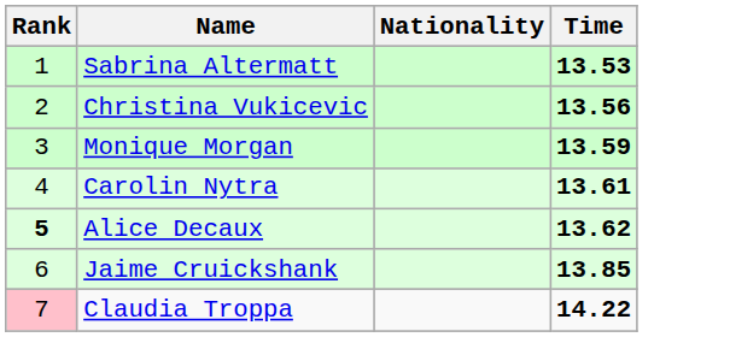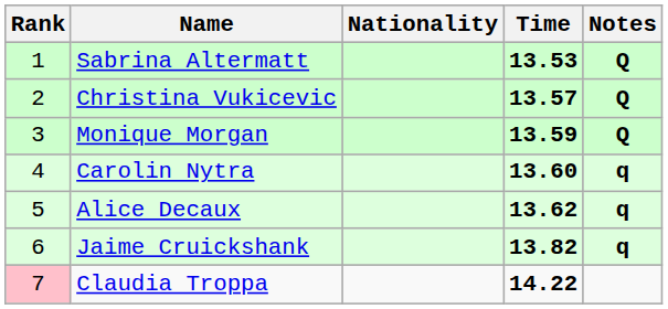 <table class="wikitable sortable" style="text-align:center">
 <tr>
 <th>Rank</th>
 <th>Name</th>
 <th>Nationality</th>
 <th>Time</th>
+<th>Notes</th>
 </tr>
 <tr bgcolor=ccffcc>
 <td>1</td>
 <td align=left><a href='#'>Sabrina Altermatt</a></td>
 <td align=left></td>
 <td><strong>13.53</strong></td>
+<td><strong>Q</strong></td>
 </tr>
 <tr bgcolor=ccffcc>
 <td>2</td>
 <td align=left><a href='#'>Christina Vukicevic</a></td>
 <td align=left></td>
-<td><strong>13.56</strong></td>
+<td><strong>13.57</strong></td>
+<td><strong>Q</strong></td>
 </tr>
 <tr bgcolor=ccffcc>
 <td>3</td>
 <td align=left><a href='#'>Monique Morgan</a></td>
 <td align=left></td>
 <td><strong>13.59</strong></td>
+<td><strong>Q</strong></td>
 </tr>
 <tr bgcolor=ddffdd>
 <td>4</td>
 <td align=left><a href='#'>Carolin Nytra</a></td>
 <td align=left></td>
-<td><strong>13.61</strong></td>
+<td><strong>13.60</strong></td>
+<td><strong>q</strong></td>
 </tr>
 <tr bgcolor=ddffdd>
-<td><strong>5</strong></td>
+<td>5</td>
 <td align=left><a href='#'>Alice Decaux</a></td>
 <td align=left></td>
 <td><strong>13.62</strong></td>
+<td><strong>q</strong></td>
 </tr>
 <tr bgcolor=ddffdd>
 <td>6</td>
 <td align=left><a href='#'>Jaime Cruickshank</a></td>
 <td align=left></td>
-<td><strong>13.85</strong></td>
+<td><strong>13.82</strong></td>
+<td><strong>q</strong></td>
 </tr>
 <tr>
 <td style="background: pink;">7</td>
 <td align=left><a href='#'>Claudia Troppa</a></td>
 <td align=left></td>
 <td><strong>14.22</strong></td>
+<td></td>
 </tr>
 </table>
